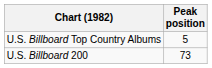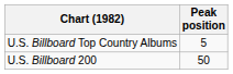 <table class="wikitable">
 <tr>
 <th>Chart (1982)</th>
 <th>Peak<br>position</th>
 </tr>
 <tr>
 <td>U.S. <em>Billboard</em> Top Country Albums</td>
 <td align="center">5</td>
 </tr>
 <tr>
 <td>U.S. <em>Billboard</em> 200</td>
-<td align="center">73</td>
+<td align="center">50</td>
 </tr>
 </table>
